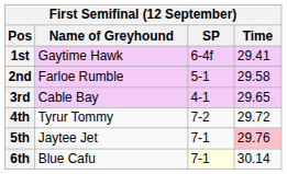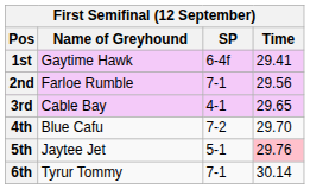 <table class="wikitable">
 <tr>
 <th colspan="6">First Semifinal (12 September)</th>
 </tr>
 <tr>
 <th width=30>Pos</th>
 <th width=180>Name of Greyhound</th>
 <th width=50>SP</th>
 <th width=50>Time</th>
 </tr>
 <tr style="background: #f4caf9;">
 <th>1st</th>
 <td>Gaytime Hawk</td>
 <td>6-4f</td>
 <td>29.41</td>
 </tr>
 <tr style="background: #f4caf9;">
 <th>2nd</th>
 <td>Farloe Rumble</td>
-<td>5-1</td>
-<td>29.58</td>
+<td>7-1</td>
+<td>29.56</td>
 </tr>
 <tr style="background: #f4caf9;">
 <th>3rd</th>
 <td>Cable Bay</td>
 <td>4-1</td>
 <td>29.65</td>
 </tr>
 <tr>
 <th>4th</th>
-<td>Tyrur Tommy</td>
+<td>Blue Cafu</td>
 <td>7-2</td>
-<td>29.72</td>
+<td>29.70</td>
 </tr>
 <tr>
 <th>5th</th>
 <td>Jaytee Jet</td>
-<td>7-1</td>
+<td>5-1</td>
 <td style="background: pink;">29.76</td>
 </tr>
 <tr>
 <th>6th</th>
-<td>Blue Cafu</td>
-<td style="background: lightyellow;">7-1</td>
+<td>Tyrur Tommy</td>
+<td>7-1</td>
 <td>30.14</td>
 </tr>
 </table>
